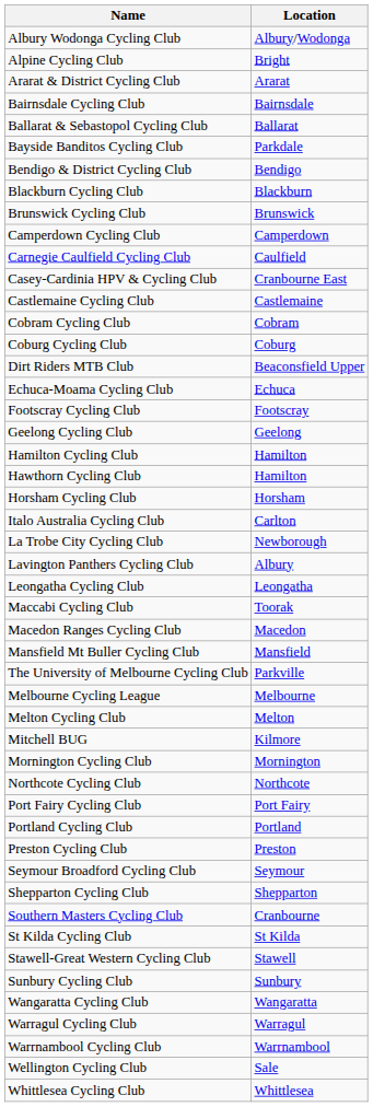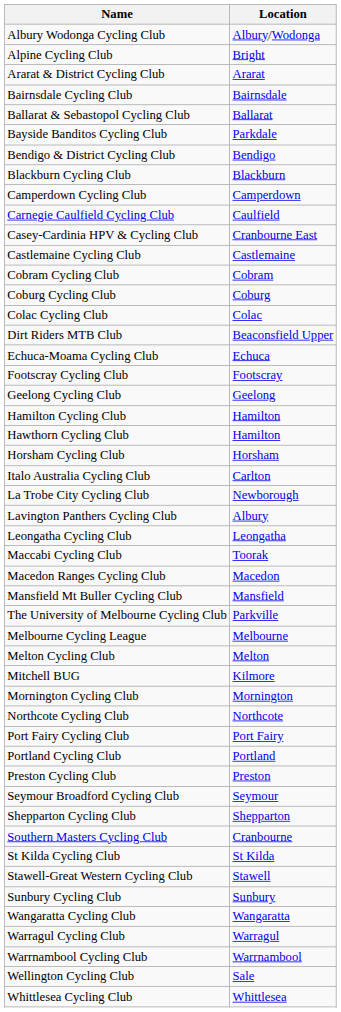 <table class="wikitable">
 <tr>
 <th>Name</th>
 <th>Location</th>
 </tr>
 <tr>
 <td>Albury Wodonga Cycling Club</td>
 <td><a href='#'>Albury</a>/<a href='#'>Wodonga</a></td>
 </tr>
 <tr>
 <td>Alpine Cycling Club</td>
 <td><a href='#'>Bright</a></td>
 </tr>
 <tr>
 <td>Ararat & District Cycling Club</td>
 <td><a href='#'>Ararat</a></td>
 </tr>
 <tr>
 <td>Bairnsdale Cycling Club</td>
 <td><a href='#'>Bairnsdale</a></td>
 </tr>
 <tr>
 <td>Ballarat & Sebastopol Cycling Club</td>
 <td><a href='#'>Ballarat</a></td>
 </tr>
 <tr>
 <td>Bayside Banditos Cycling Club</td>
 <td><a href='#'>Parkdale</a></td>
 </tr>
 <tr>
 <td>Bendigo & District Cycling Club</td>
 <td><a href='#'>Bendigo</a></td>
 </tr>
 <tr>
 <td>Blackburn Cycling Club</td>
 <td><a href='#'>Blackburn</a></td>
 </tr>
 <tr>
-<td>Brunswick Cycling Club</td>
-<td><a href='#'>Brunswick</a></td>
-</tr>
-<tr>
 <td>Camperdown Cycling Club</td>
 <td><a href='#'>Camperdown</a></td>
 </tr>
 <tr>
 <td><a href='#'>Carnegie Caulfield Cycling Club</a></td>
 <td><a href='#'>Caulfield</a></td>
 </tr>
 <tr>
 <td>Casey-Cardinia HPV & Cycling Club</td>
 <td><a href='#'>Cranbourne East</a></td>
 </tr>
 <tr>
 <td>Castlemaine Cycling Club</td>
 <td><a href='#'>Castlemaine</a></td>
 </tr>
 <tr>
 <td>Cobram Cycling Club</td>
 <td><a href='#'>Cobram</a></td>
 </tr>
 <tr>
 <td>Coburg Cycling Club</td>
 <td><a href='#'>Coburg</a></td>
+</tr>
+<tr>
+<td>Colac Cycling Club</td>
+<td><a href='#'>Colac</a></td>
 </tr>
 <tr>
 <td>Dirt Riders MTB Club</td>
 <td><a href='#'>Beaconsfield Upper</a></td>
 </tr>
 <tr>
 <td>Echuca-Moama Cycling Club</td>
 <td><a href='#'>Echuca</a></td>
 </tr>
 <tr>
 <td>Footscray Cycling Club</td>
 <td><a href='#'>Footscray</a></td>
 </tr>
 <tr>
 <td>Geelong Cycling Club</td>
 <td><a href='#'>Geelong</a></td>
 </tr>
 <tr>
 <td>Hamilton Cycling Club</td>
 <td><a href='#'>Hamilton</a></td>
 </tr>
 <tr>
 <td>Hawthorn Cycling Club</td>
 <td><a href='#'>Hamilton</a></td>
 </tr>
 <tr>
 <td>Horsham Cycling Club</td>
 <td><a href='#'>Horsham</a></td>
 </tr>
 <tr>
 <td>Italo Australia Cycling Club</td>
 <td><a href='#'>Carlton</a></td>
 </tr>
 <tr>
 <td>La Trobe City Cycling Club</td>
 <td><a href='#'>Newborough</a></td>
 </tr>
 <tr>
 <td>Lavington Panthers Cycling Club</td>
 <td><a href='#'>Albury</a></td>
 </tr>
 <tr>
 <td>Leongatha Cycling Club</td>
 <td><a href='#'>Leongatha</a></td>
 </tr>
 <tr>
 <td>Maccabi Cycling Club</td>
 <td><a href='#'>Toorak</a></td>
 </tr>
 <tr>
 <td>Macedon Ranges Cycling Club</td>
 <td><a href='#'>Macedon</a></td>
 </tr>
 <tr>
 <td>Mansfield Mt Buller Cycling Club</td>
 <td><a href='#'>Mansfield</a></td>
 </tr>
 <tr>
 <td>The University of Melbourne Cycling Club</td>
 <td><a href='#'>Parkville</a></td>
 </tr>
 <tr>
 <td>Melbourne Cycling League</td>
 <td><a href='#'>Melbourne</a></td>
 </tr>
 <tr>
 <td>Melton Cycling Club</td>
 <td><a href='#'>Melton</a></td>
 </tr>
 <tr>
 <td>Mitchell BUG</td>
 <td><a href='#'>Kilmore</a></td>
 </tr>
 <tr>
 <td>Mornington Cycling Club</td>
 <td><a href='#'>Mornington</a></td>
 </tr>
 <tr>
 <td>Northcote Cycling Club</td>
 <td><a href='#'>Northcote</a></td>
 </tr>
 <tr>
 <td>Port Fairy Cycling Club</td>
 <td><a href='#'>Port Fairy</a></td>
 </tr>
 <tr>
 <td>Portland Cycling Club</td>
 <td><a href='#'>Portland</a></td>
 </tr>
 <tr>
 <td>Preston Cycling Club</td>
 <td><a href='#'>Preston</a></td>
 </tr>
 <tr>
 <td>Seymour Broadford Cycling Club</td>
 <td><a href='#'>Seymour</a></td>
 </tr>
 <tr>
 <td>Shepparton Cycling Club</td>
 <td><a href='#'>Shepparton</a></td>
 </tr>
 <tr>
 <td><a href='#'>Southern Masters Cycling Club</a></td>
 <td><a href='#'>Cranbourne</a></td>
 </tr>
 <tr>
 <td>St Kilda Cycling Club</td>
 <td><a href='#'>St Kilda</a></td>
 </tr>
 <tr>
 <td>Stawell-Great Western Cycling Club</td>
 <td><a href='#'>Stawell</a></td>
 </tr>
 <tr>
 <td>Sunbury Cycling Club</td>
 <td><a href='#'>Sunbury</a></td>
 </tr>
 <tr>
 <td>Wangaratta Cycling Club</td>
 <td><a href='#'>Wangaratta</a></td>
 </tr>
 <tr>
 <td>Warragul Cycling Club</td>
 <td><a href='#'>Warragul</a></td>
 </tr>
 <tr>
 <td>Warrnambool Cycling Club</td>
 <td><a href='#'>Warrnambool</a></td>
 </tr>
 <tr>
 <td>Wellington Cycling Club</td>
 <td><a href='#'>Sale</a></td>
 </tr>
 <tr>
 <td>Whittlesea Cycling Club</td>
 <td><a href='#'>Whittlesea</a></td>
 </tr>
 </table>
